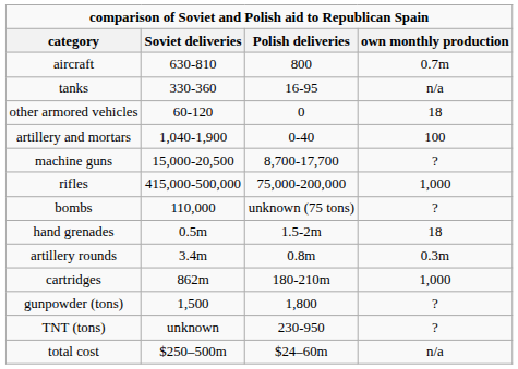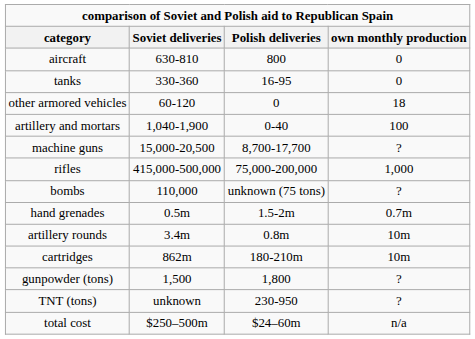 <table class=wikitable style="text-align:center; font-size:13px; margin:5px">
 <tr style="font-size: small;">
 <td colspan="12" style="text-align:center;"><strong>comparison of Soviet and Polish aid to Republican Spain</strong></td>
 </tr>
 <tr>
 <th>category</th>
 <th>Soviet deliveries</th>
 <th>Polish deliveries</th>
 <th>own monthly production</th>
 </tr>
 <tr>
 <td>aircraft</td>
 <td>630-810</td>
 <td>800</td>
-<td>0.7m</td>
+<td>0</td>
 </tr>
 <tr>
 <td>tanks</td>
 <td>330-360</td>
 <td>16-95</td>
-<td>n/a</td>
+<td>0</td>
 </tr>
 <tr>
 <td>other armored vehicles</td>
 <td>60-120</td>
 <td>0</td>
 <td>18</td>
 </tr>
 <tr>
 <td>artillery and mortars</td>
 <td>1,040-1,900</td>
 <td>0-40</td>
 <td>100</td>
 </tr>
 <tr>
 <td>machine guns</td>
 <td>15,000-20,500</td>
 <td>8,700-17,700</td>
 <td>?</td>
 </tr>
 <tr>
 <td>rifles</td>
 <td>415,000-500,000</td>
 <td>75,000-200,000</td>
 <td>1,000</td>
 </tr>
 <tr>
 <td>bombs</td>
 <td>110,000</td>
 <td>unknown (75 tons)</td>
 <td>?</td>
 </tr>
 <tr>
 <td>hand grenades</td>
 <td>0.5m</td>
 <td>1.5-2m</td>
-<td>18</td>
+<td>0.7m</td>
 </tr>
 <tr>
 <td>artillery rounds</td>
 <td>3.4m</td>
 <td>0.8m</td>
-<td>0.3m</td>
+<td>10m</td>
 </tr>
 <tr>
 <td>cartridges</td>
 <td>862m</td>
 <td>180-210m</td>
-<td>1,000</td>
+<td>10m</td>
 </tr>
 <tr>
 <td>gunpowder (tons)</td>
 <td>1,500</td>
 <td>1,800</td>
 <td>?</td>
 </tr>
 <tr>
 <td>TNT (tons)</td>
 <td>unknown</td>
 <td>230-950</td>
 <td>?</td>
 </tr>
 <tr>
 <td>total cost</td>
 <td>$250–500m</td>
 <td>$24–60m</td>
 <td>n/a</td>
 </tr>
 </table>
